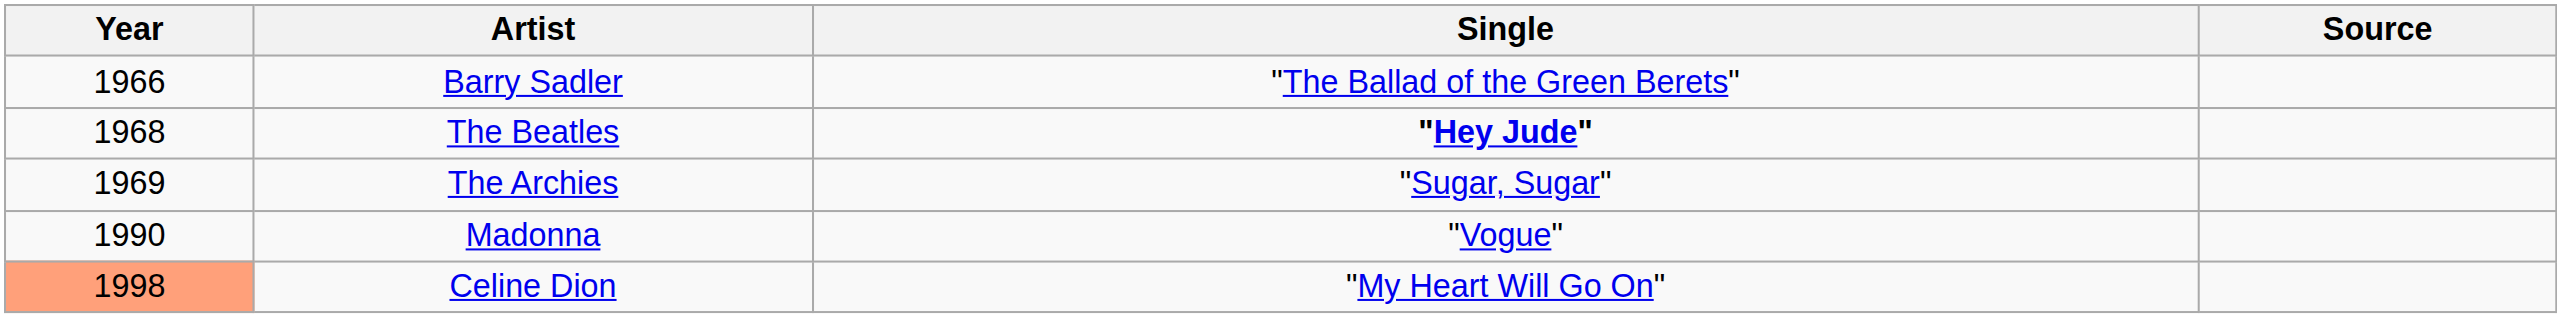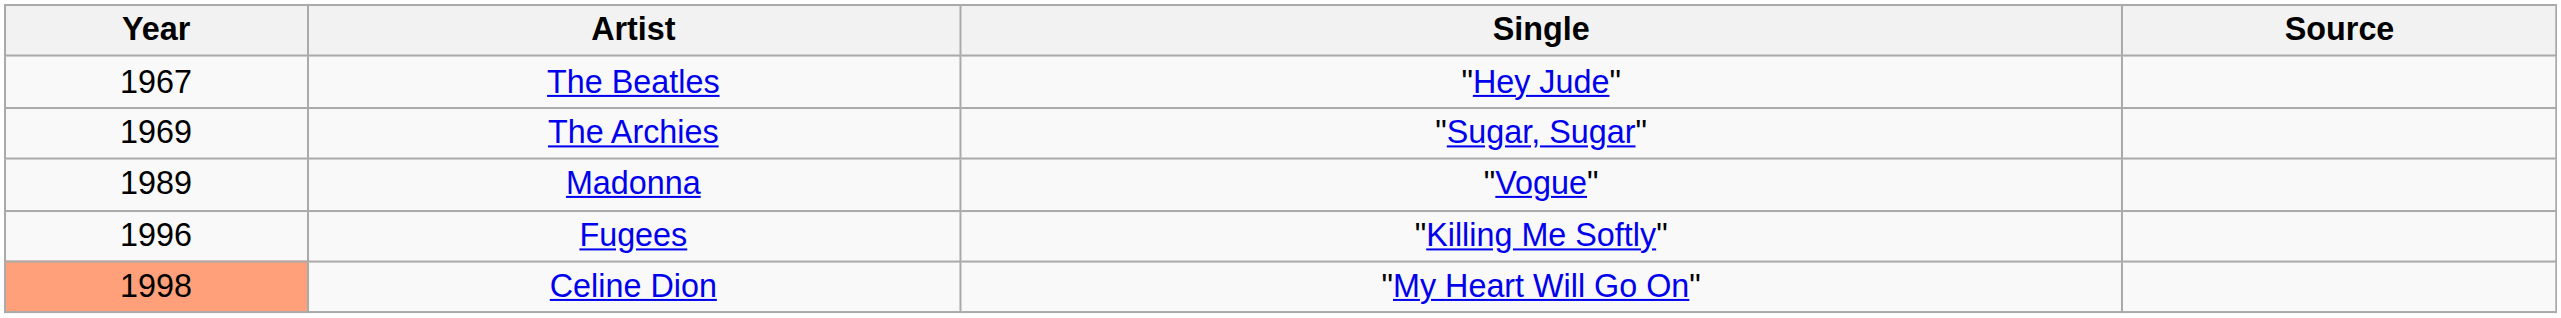 <table class="wikitable sortable" style="width:100%; text-align:center;">
 <tr>
 <th>Year</th>
 <th>Artist</th>
 <th>Single</th>
 <th>Source</th>
 </tr>
 <tr>
-<td>1966</td>
-<td><a href='#'>Barry Sadler</a></td>
-<td>"<a href='#'>The Ballad of the Green Berets</a>"</td>
-<td></td>
-</tr>
-<tr>
-<td>1968</td>
+<td>1967</td>
 <td><a href='#'>The Beatles</a></td>
-<td><strong>"<a href='#'>Hey Jude</a>"</strong></td>
+<td>"<a href='#'>Hey Jude</a>"</td>
 <td></td>
 </tr>
 <tr>
 <td>1969</td>
 <td><a href='#'>The Archies</a></td>
 <td>"<a href='#'>Sugar, Sugar</a>"</td>
 <td></td>
 </tr>
 <tr>
-<td>1990</td>
+<td>1989</td>
 <td><a href='#'>Madonna</a></td>
 <td>"<a href='#'>Vogue</a>"</td>
+<td></td>
+</tr>
+<tr>
+<td>1996</td>
+<td><a href='#'>Fugees</a></td>
+<td>"<a href='#'>Killing Me Softly</a>"</td>
 <td></td>
 </tr>
 <tr>
 <td style="background: lightsalmon;">1998</td>
 <td><a href='#'>Celine Dion</a></td>
 <td>"<a href='#'>My Heart Will Go On</a>"</td>
 <td></td>
 </tr>
 </table>
